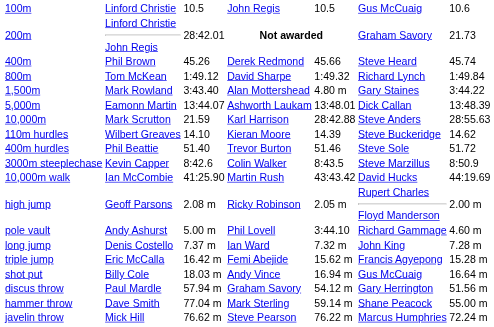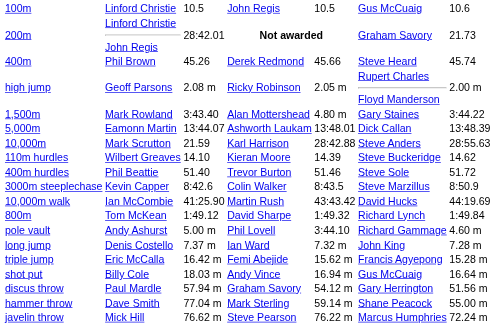 <table>
 <tr>
 <td><a href='#'>100m</a></td>
 <td><a href='#'>Linford Christie</a></td>
 <td>10.5</td>
 <td><a href='#'>John Regis</a></td>
 <td>10.5</td>
 <td> <a href='#'>Gus McCuaig</a></td>
 <td>10.6</td>
 </tr>
 <tr>
 <td><a href='#'>200m</a></td>
 <td><a href='#'>Linford Christie</a><hr><a href='#'>John Regis</a></td>
 <td>28:42.01</td>
 <th colspan=2>Not awarded</th>
 <td><a href='#'>Graham Savory</a></td>
 <td>21.73</td>
 </tr>
 <tr>
 <td><a href='#'>400m</a></td>
 <td><a href='#'>Phil Brown</a></td>
 <td>45.26</td>
 <td><a href='#'>Derek Redmond</a></td>
 <td>45.66</td>
 <td><a href='#'>Steve Heard</a></td>
 <td>45.74</td>
 </tr>
 <tr>
-<td><a href='#'>800m</a></td>
-<td> <a href='#'>Tom McKean</a></td>
-<td>1:49.12</td>
-<td><a href='#'>David Sharpe</a></td>
-<td>1:49.32</td>
-<td><a href='#'>Richard Lynch</a></td>
-<td>1:49.84</td>
+<td><a href='#'>high jump</a></td>
+<td> <a href='#'>Geoff Parsons</a></td>
+<td>2.08 m</td>
+<td><a href='#'>Ricky Robinson</a></td>
+<td>2.05 m</td>
+<td><a href='#'>Rupert Charles</a><hr><a href='#'>Floyd Manderson</a></td>
+<td>2.00 m</td>
 </tr>
 <tr>
 <td><a href='#'>1,500m</a></td>
 <td><a href='#'>Mark Rowland</a></td>
 <td>3:43.40</td>
 <td><a href='#'>Alan Mottershead</a></td>
 <td>4.80 m</td>
 <td><a href='#'>Gary Staines</a></td>
 <td>3:44.22</td>
 </tr>
 <tr>
 <td><a href='#'>5,000m</a></td>
 <td><a href='#'>Eamonn Martin</a></td>
 <td>13:44.07</td>
 <td><a href='#'>Ashworth Laukam</a></td>
 <td>13:48.01</td>
 <td><a href='#'>Dick Callan</a></td>
 <td>13:48.39</td>
 </tr>
 <tr>
 <td><a href='#'>10,000m</a></td>
 <td><a href='#'>Mark Scrutton</a></td>
 <td>21.59</td>
 <td><a href='#'>Karl Harrison</a></td>
 <td>28:42.88</td>
 <td><a href='#'>Steve Anders</a></td>
 <td>28:55.63</td>
 </tr>
 <tr>
 <td><a href='#'>110m hurdles</a></td>
 <td><a href='#'>Wilbert Greaves</a></td>
 <td>14.10</td>
 <td><a href='#'>Kieran Moore</a></td>
 <td>14.39</td>
 <td><a href='#'>Steve Buckeridge</a></td>
 <td>14.62</td>
 </tr>
 <tr>
 <td><a href='#'>400m hurdles</a></td>
 <td><a href='#'>Phil Beattie</a></td>
 <td>51.40</td>
 <td><a href='#'>Trevor Burton</a></td>
 <td>51.46</td>
 <td><a href='#'>Steve Sole</a></td>
 <td>51.72</td>
 </tr>
 <tr>
 <td><a href='#'>3000m steeplechase</a></td>
 <td><a href='#'>Kevin Capper</a></td>
 <td>8:42.6</td>
 <td><a href='#'>Colin Walker</a></td>
 <td>8:43.5</td>
 <td><a href='#'>Steve Marzillus</a></td>
 <td>8:50.9</td>
 </tr>
 <tr>
 <td><a href='#'>10,000m walk</a></td>
 <td><a href='#'>Ian McCombie</a></td>
 <td>41:25.90</td>
 <td><a href='#'>Martin Rush</a></td>
 <td>43:43.42</td>
 <td><a href='#'>David Hucks</a></td>
 <td>44:19.69</td>
 </tr>
 <tr>
-<td><a href='#'>high jump</a></td>
-<td> <a href='#'>Geoff Parsons</a></td>
-<td>2.08 m</td>
-<td><a href='#'>Ricky Robinson</a></td>
-<td>2.05 m</td>
-<td><a href='#'>Rupert Charles</a><hr><a href='#'>Floyd Manderson</a></td>
-<td>2.00 m</td>
+<td><a href='#'>800m</a></td>
+<td> <a href='#'>Tom McKean</a></td>
+<td>1:49.12</td>
+<td><a href='#'>David Sharpe</a></td>
+<td>1:49.32</td>
+<td><a href='#'>Richard Lynch</a></td>
+<td>1:49.84</td>
 </tr>
 <tr>
 <td><a href='#'>pole vault</a></td>
 <td><a href='#'>Andy Ashurst</a></td>
 <td>5.00 m</td>
 <td><a href='#'>Phil Lovell</a></td>
 <td>3:44.10</td>
 <td><a href='#'>Richard Gammage</a></td>
 <td>4.60 m</td>
 </tr>
 <tr>
 <td><a href='#'>long jump</a></td>
 <td><a href='#'>Denis Costello</a></td>
 <td>7.37 m</td>
 <td><a href='#'>Ian Ward</a></td>
 <td>7.32 m</td>
 <td><a href='#'>John King</a></td>
 <td>7.28 m</td>
 </tr>
 <tr>
 <td><a href='#'>triple jump</a></td>
 <td><a href='#'>Eric McCalla</a></td>
 <td>16.42 m</td>
 <td><a href='#'>Femi Abejide</a></td>
 <td>15.62 m</td>
 <td><a href='#'>Francis Agyepong</a></td>
 <td>15.28 m</td>
 </tr>
 <tr>
 <td><a href='#'>shot put</a></td>
 <td><a href='#'>Billy Cole</a></td>
 <td>18.03 m</td>
 <td><a href='#'>Andy Vince</a></td>
 <td>16.94 m</td>
 <td> <a href='#'>Gus McCuaig</a></td>
 <td>16.64 m</td>
 </tr>
 <tr>
 <td><a href='#'>discus throw</a></td>
 <td><a href='#'>Paul Mardle</a></td>
 <td>57.94 m</td>
 <td><a href='#'>Graham Savory</a></td>
 <td>54.12 m</td>
 <td><a href='#'>Gary Herrington</a></td>
 <td>51.56 m</td>
 </tr>
 <tr>
 <td><a href='#'>hammer throw</a></td>
 <td><a href='#'>Dave Smith</a></td>
 <td>77.04 m</td>
 <td><a href='#'>Mark Sterling</a></td>
 <td>59.14 m</td>
 <td><a href='#'>Shane Peacock</a></td>
 <td>55.00 m</td>
 </tr>
 <tr>
 <td><a href='#'>javelin throw</a></td>
 <td><a href='#'>Mick Hill</a></td>
 <td>76.62 m</td>
 <td><a href='#'>Steve Pearson</a></td>
 <td>76.22 m</td>
 <td><a href='#'>Marcus Humphries</a></td>
 <td>72.24 m</td>
 </tr>
 </table>
